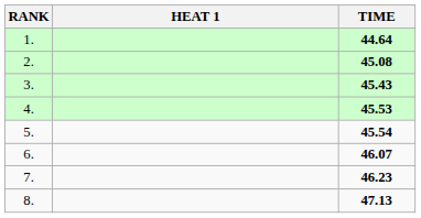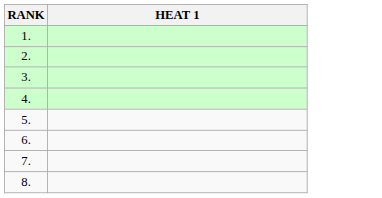 <table class="wikitable" style="border-collapse: collapse; font-size: 90%;">
 <tr>
 <th>RANK</th>
 <th style="width: 20em">HEAT 1</th>
-<th style="width: 5em">TIME</th>
 </tr>
 <tr style="background:#ccffcc;">
 <td align="center">1.</td>
 <td></td>
-<td align="center"><strong>44.64</strong></td>
 </tr>
 <tr style="background:#ccffcc;">
 <td align="center">2.</td>
 <td></td>
-<td align="center"><strong>45.08</strong></td>
 </tr>
 <tr style="background:#ccffcc;">
 <td align="center">3.</td>
 <td></td>
-<td align="center"><strong>45.43</strong></td>
 </tr>
 <tr style="background:#ccffcc;">
 <td align="center">4.</td>
 <td></td>
-<td align="center"><strong>45.53</strong></td>
 </tr>
 <tr>
 <td align="center">5.</td>
 <td></td>
-<td align="center"><strong>45.54</strong></td>
 </tr>
 <tr>
 <td align="center">6.</td>
 <td></td>
-<td align="center"><strong>46.07</strong></td>
 </tr>
 <tr>
 <td align="center">7.</td>
 <td></td>
-<td align="center"><strong>46.23</strong></td>
 </tr>
 <tr>
 <td align="center">8.</td>
 <td></td>
-<td align="center"><strong>47.13</strong></td>
 </tr>
 </table>
